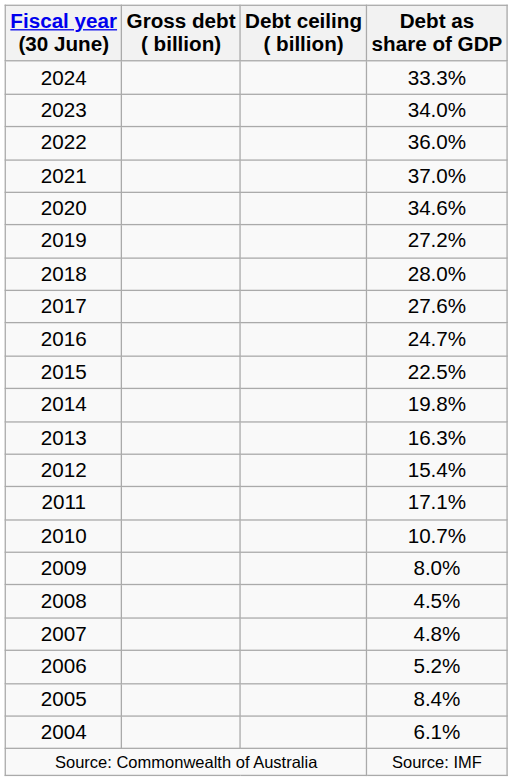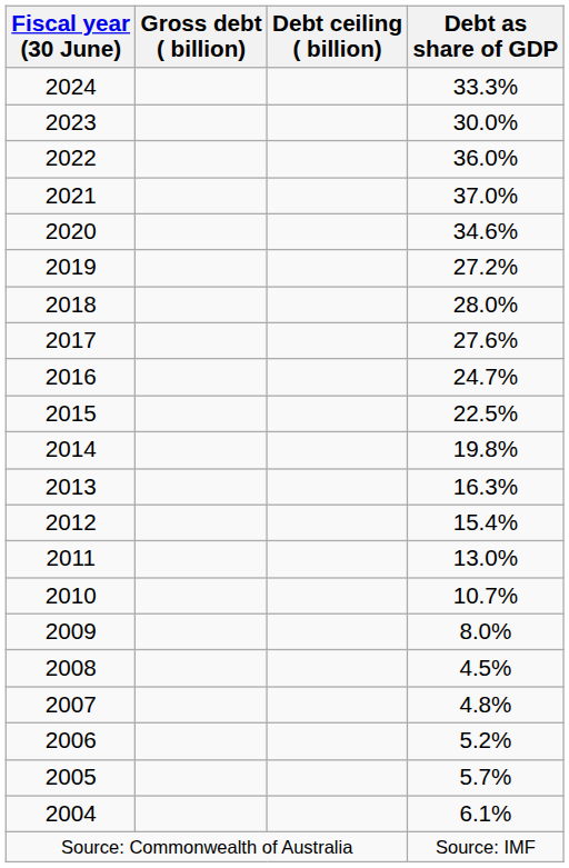 <table class="wikitable" style="float:right;text-align:center;">
 <tr>
 <th><a href='#'>Fiscal year</a><br>(30 June)</th>
 <th>Gross debt<br>( billion)</th>
 <th>Debt ceiling<br>( billion)</th>
 <th>Debt as<br>share of GDP</th>
 </tr>
 <tr>
 <td>2024</td>
 <td></td>
 <td></td>
 <td>33.3%</td>
 </tr>
 <tr>
 <td>2023</td>
 <td></td>
 <td></td>
-<td>34.0%</td>
+<td>30.0%</td>
 </tr>
 <tr>
 <td>2022</td>
 <td></td>
 <td></td>
 <td>36.0%</td>
 </tr>
 <tr>
 <td>2021</td>
 <td></td>
 <td></td>
 <td>37.0%</td>
 </tr>
 <tr>
 <td>2020</td>
 <td></td>
 <td></td>
 <td>34.6%</td>
 </tr>
 <tr>
 <td>2019</td>
 <td></td>
 <td></td>
 <td>27.2%</td>
 </tr>
 <tr>
 <td>2018</td>
 <td></td>
 <td></td>
 <td>28.0%</td>
 </tr>
 <tr>
 <td>2017</td>
 <td></td>
 <td></td>
 <td>27.6%</td>
 </tr>
 <tr>
 <td>2016</td>
 <td></td>
 <td></td>
 <td>24.7%</td>
 </tr>
 <tr>
 <td>2015</td>
 <td></td>
 <td></td>
 <td>22.5%</td>
 </tr>
 <tr>
 <td>2014</td>
 <td></td>
 <td></td>
 <td>19.8%</td>
 </tr>
 <tr>
 <td>2013</td>
 <td></td>
 <td></td>
 <td>16.3%</td>
 </tr>
 <tr>
 <td>2012</td>
 <td></td>
 <td></td>
 <td>15.4%</td>
 </tr>
 <tr>
 <td>2011</td>
 <td></td>
 <td></td>
-<td>17.1%</td>
+<td>13.0%</td>
 </tr>
 <tr>
 <td>2010</td>
 <td></td>
 <td></td>
 <td>10.7%</td>
 </tr>
 <tr>
 <td>2009</td>
 <td></td>
 <td></td>
 <td>8.0%</td>
 </tr>
 <tr>
 <td>2008</td>
 <td></td>
 <td></td>
 <td>4.5%</td>
 </tr>
 <tr>
 <td>2007</td>
 <td></td>
 <td></td>
 <td>4.8%</td>
 </tr>
 <tr>
 <td>2006</td>
 <td></td>
 <td></td>
 <td>5.2%</td>
 </tr>
 <tr>
 <td>2005</td>
 <td></td>
 <td></td>
-<td>8.4%</td>
+<td>5.7%</td>
 </tr>
 <tr>
 <td>2004</td>
 <td></td>
 <td></td>
 <td>6.1%</td>
 </tr>
 <tr>
 <td colspan="3" style="font-size:80%;">Source: Commonwealth of Australia</td>
 <td style="font-size:80%;">Source: IMF</td>
 </tr>
 </table>
